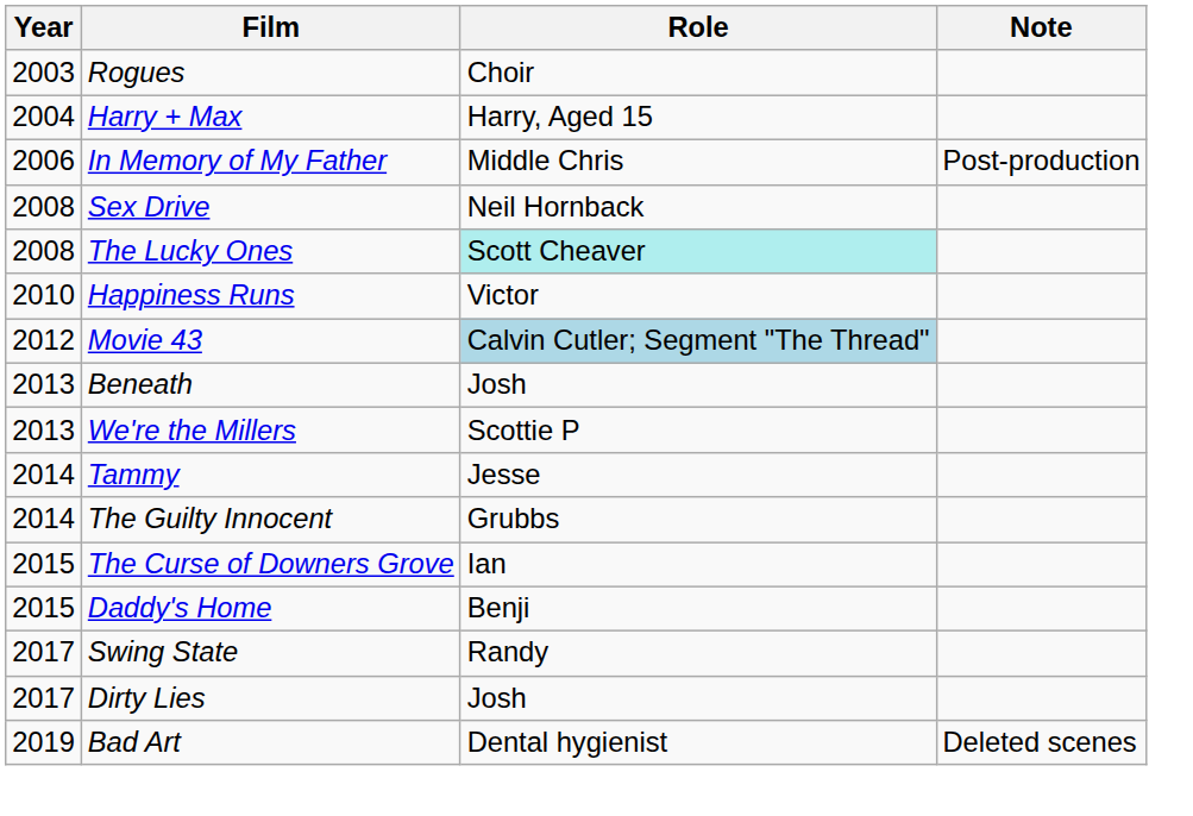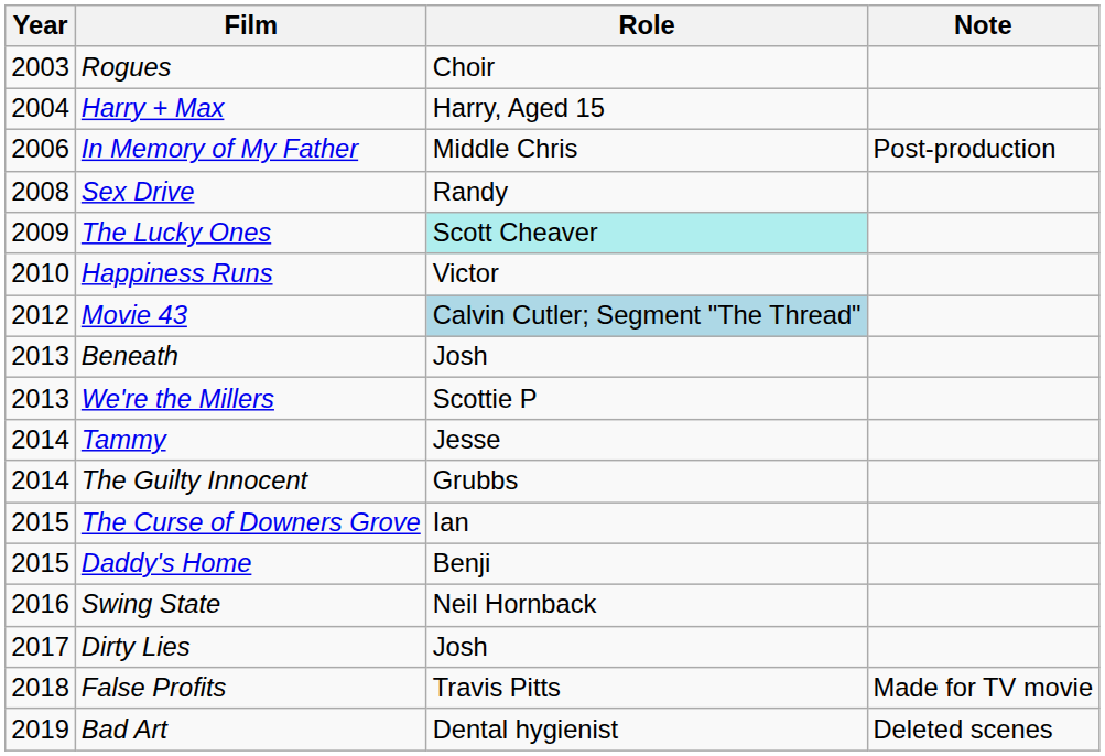 <table class="wikitable sortable">
 <tr>
 <th>Year</th>
 <th>Film</th>
 <th>Role</th>
 <th class="unsortable">Note</th>
 </tr>
 <tr>
 <td>2003</td>
 <td><em>Rogues</em></td>
 <td>Choir</td>
 <td></td>
 </tr>
 <tr>
 <td>2004</td>
 <td><em><a href='#'>Harry + Max</a></em></td>
 <td>Harry, Aged 15</td>
 <td></td>
 </tr>
 <tr>
 <td>2006</td>
 <td><em><a href='#'>In Memory of My Father</a></em></td>
 <td>Middle Chris</td>
 <td>Post-production</td>
 </tr>
 <tr>
 <td>2008</td>
 <td><em><a href='#'>Sex Drive</a></em></td>
-<td>Neil Hornback</td>
+<td>Randy</td>
 <td></td>
 </tr>
 <tr>
-<td>2008</td>
+<td>2009</td>
 <td><em><a href='#'>The Lucky Ones</a></em></td>
 <td style="background: paleturquoise;">Scott Cheaver</td>
 <td></td>
 </tr>
 <tr>
 <td>2010</td>
 <td><em><a href='#'>Happiness Runs</a></em></td>
 <td>Victor</td>
 <td></td>
 </tr>
 <tr>
 <td>2012</td>
 <td><em><a href='#'>Movie 43</a></em></td>
 <td style="background: lightblue;">Calvin Cutler; Segment "The Thread"</td>
 <td></td>
 </tr>
 <tr>
 <td>2013</td>
 <td><em>Beneath</em></td>
 <td>Josh</td>
 <td></td>
 </tr>
 <tr>
 <td>2013</td>
 <td><em><a href='#'>We're the Millers</a></em></td>
 <td>Scottie P</td>
 <td></td>
 </tr>
 <tr>
 <td>2014</td>
 <td><em><a href='#'>Tammy</a></em></td>
 <td>Jesse</td>
 <td></td>
 </tr>
 <tr>
 <td>2014</td>
 <td><em>The Guilty Innocent</em></td>
 <td>Grubbs</td>
 <td></td>
 </tr>
 <tr>
 <td>2015</td>
 <td><em><a href='#'>The Curse of Downers Grove</a></em></td>
 <td>Ian</td>
 <td></td>
 </tr>
 <tr>
 <td>2015</td>
 <td><em><a href='#'>Daddy's Home</a></em></td>
 <td>Benji</td>
 <td></td>
 </tr>
 <tr>
-<td>2017</td>
+<td>2016</td>
 <td><em>Swing State</em></td>
-<td>Randy</td>
+<td>Neil Hornback</td>
 <td></td>
 </tr>
 <tr>
 <td>2017</td>
 <td><em>Dirty Lies</em></td>
 <td>Josh</td>
 <td></td>
 </tr>
 <tr>
+<td>2018</td>
+<td><em>False Profits</em></td>
+<td>Travis Pitts</td>
+<td>Made for TV movie</td>
+</tr>
+<tr>
 <td>2019</td>
 <td><em>Bad Art</em></td>
 <td>Dental hygienist</td>
 <td>Deleted scenes</td>
 </tr>
 </table>
